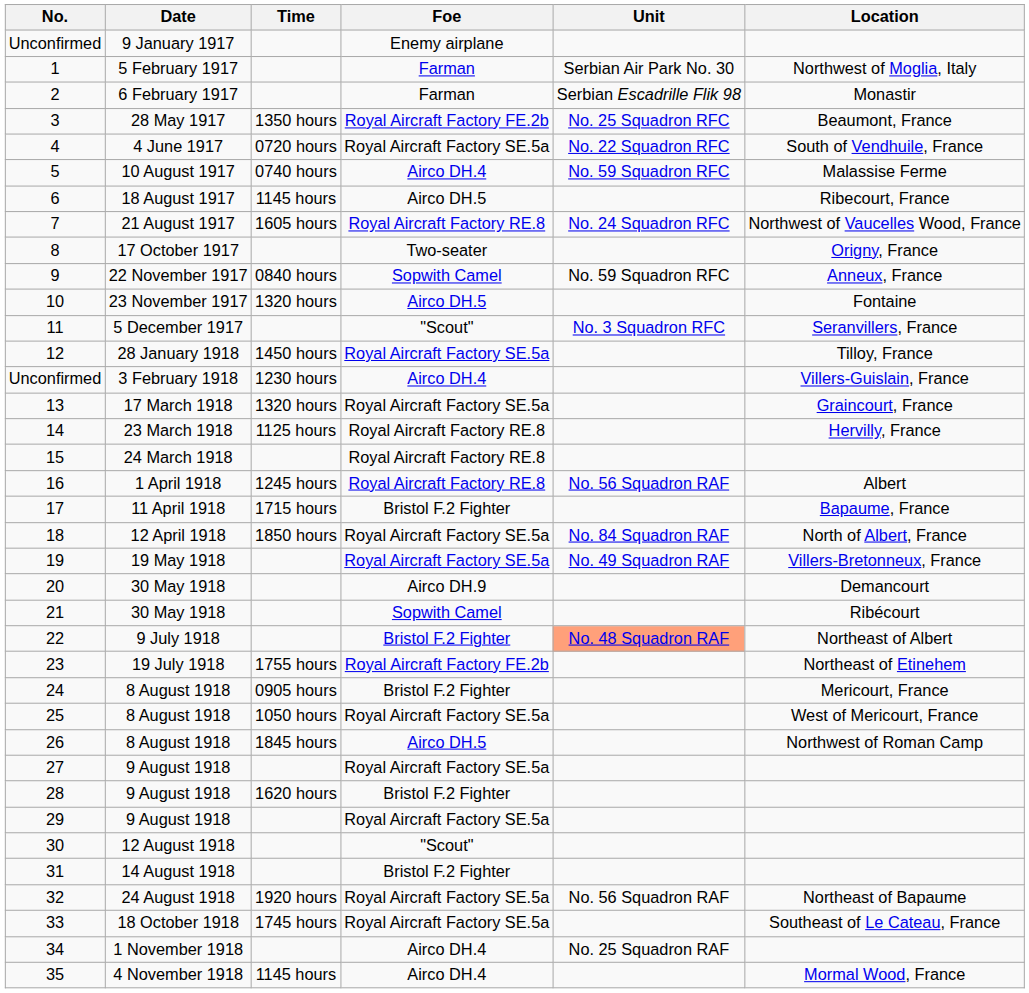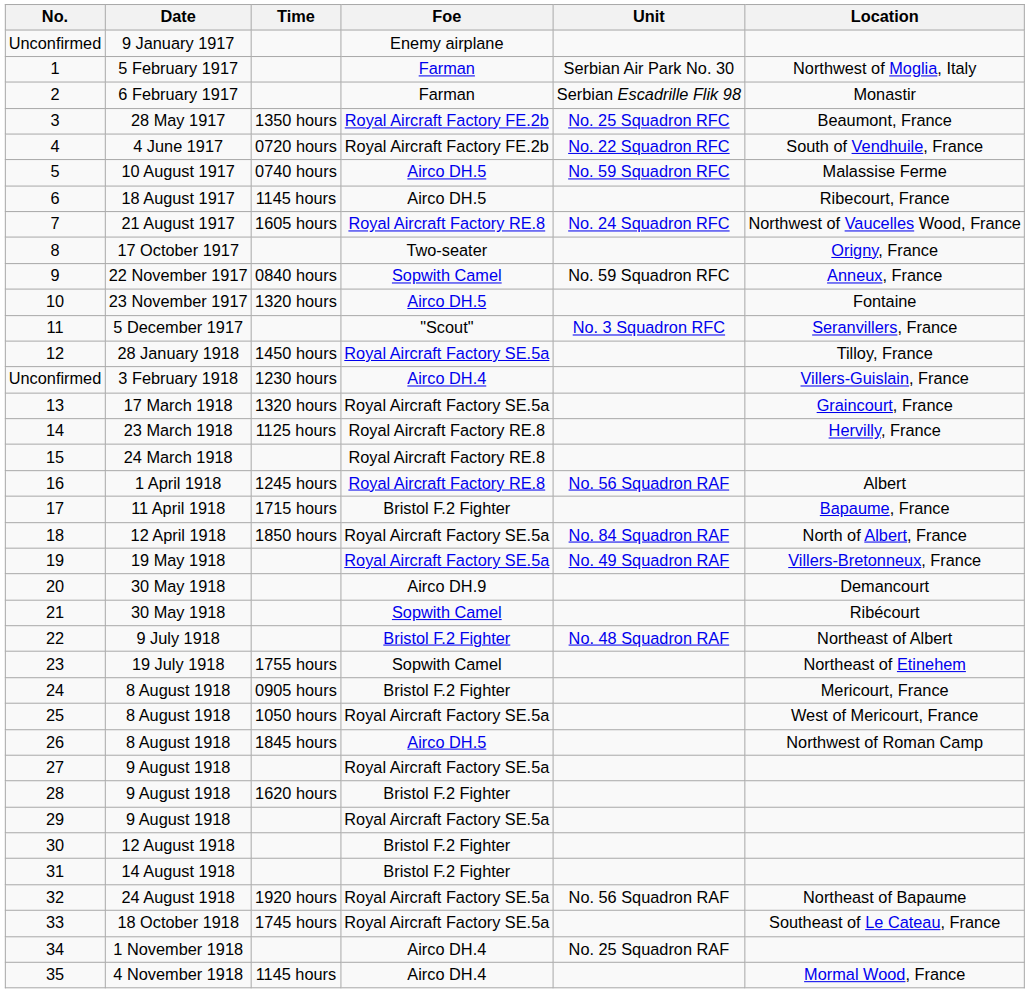 <table class="wikitable" border="1" style="margin: 1em auto 1em auto">
 <tr>
 <th>No.</th>
 <th>Date</th>
 <th>Time</th>
 <th>Foe</th>
 <th>Unit</th>
 <th>Location</th>
 </tr>
 <tr>
 <td align="center">Unconfirmed</td>
 <td align="center">9 January 1917</td>
 <td align="center"></td>
 <td align="center">Enemy airplane</td>
 <td align="center"></td>
 <td align="center"></td>
 </tr>
 <tr>
 <td align="center">1</td>
 <td align="center">5 February 1917</td>
 <td align="center"></td>
 <td align="center"><a href='#'>Farman</a></td>
 <td align="center">Serbian Air Park No. 30</td>
 <td align="center">Northwest of <a href='#'>Moglia</a>, Italy</td>
 </tr>
 <tr>
 <td align="center">2</td>
 <td align="center">6 February 1917</td>
 <td align="center"></td>
 <td align="center">Farman</td>
 <td align="center">Serbian <em>Escadrille Flik 98</em></td>
 <td align="center">Monastir</td>
 </tr>
 <tr>
 <td align="center">3</td>
 <td align="center">28 May 1917</td>
 <td align="center">1350 hours</td>
 <td align="center"><a href='#'>Royal Aircraft Factory FE.2b</a></td>
 <td align="center"><a href='#'>No. 25 Squadron RFC</a></td>
 <td align="center">Beaumont, France</td>
 </tr>
 <tr>
 <td align="center">4</td>
 <td align="center">4 June 1917</td>
 <td align="center">0720 hours</td>
-<td align="center">Royal Aircraft Factory SE.5a</td>
+<td align="center">Royal Aircraft Factory FE.2b</td>
 <td align="center"><a href='#'>No. 22 Squadron RFC</a></td>
 <td align="center">South of <a href='#'>Vendhuile</a>, France</td>
 </tr>
 <tr>
 <td align="center">5</td>
 <td align="center">10 August 1917</td>
 <td align="center">0740 hours</td>
-<td align="center"><a href='#'>Airco DH.4</a></td>
+<td align="center"><a href='#'>Airco DH.5</a></td>
 <td align="center"><a href='#'>No. 59 Squadron RFC</a></td>
 <td align="center">Malassise Ferme</td>
 </tr>
 <tr>
 <td align="center">6</td>
 <td align="center">18 August 1917</td>
 <td align="center">1145 hours</td>
 <td align="center">Airco DH.5</td>
 <td align="center"></td>
 <td align="center">Ribecourt, France</td>
 </tr>
 <tr>
 <td align="center">7</td>
 <td align="center">21 August 1917</td>
 <td align="center">1605 hours</td>
 <td align="center"><a href='#'>Royal Aircraft Factory RE.8</a></td>
 <td align="center"><a href='#'>No. 24 Squadron RFC</a></td>
 <td align="center">Northwest of <a href='#'>Vaucelles</a> Wood, France</td>
 </tr>
 <tr>
 <td align="center">8</td>
 <td align="center">17 October 1917</td>
 <td align="center"></td>
 <td align="center">Two-seater</td>
 <td align="center"></td>
 <td align="center"><a href='#'>Origny</a>, France</td>
 </tr>
 <tr>
 <td align="center">9</td>
 <td align="center">22 November 1917</td>
 <td align="center">0840 hours</td>
 <td align="center"><a href='#'>Sopwith Camel</a></td>
 <td align="center">No. 59 Squadron RFC</td>
 <td align="center"><a href='#'>Anneux</a>, France</td>
 </tr>
 <tr>
 <td align="center">10</td>
 <td align="center">23 November 1917</td>
 <td align="center">1320 hours</td>
 <td align="center"><a href='#'>Airco DH.5</a></td>
 <td align="center"></td>
 <td align="center">Fontaine</td>
 </tr>
 <tr>
 <td align="center">11</td>
 <td align="center">5 December 1917</td>
 <td align="center"></td>
 <td align="center">"Scout"</td>
 <td align="center"><a href='#'>No. 3 Squadron RFC</a></td>
 <td align="center"><a href='#'>Seranvillers</a>, France</td>
 </tr>
 <tr>
 <td align="center">12</td>
 <td align="center">28 January 1918</td>
 <td align="center">1450 hours</td>
 <td align="center"><a href='#'>Royal Aircraft Factory SE.5a</a></td>
 <td align="center"></td>
 <td align="center">Tilloy, France</td>
 </tr>
 <tr>
 <td align="center">Unconfirmed</td>
 <td align="center">3 February 1918</td>
 <td align="center">1230 hours</td>
 <td align="center"><a href='#'>Airco DH.4</a></td>
 <td align="center"></td>
 <td align="center"><a href='#'>Villers-Guislain</a>, France</td>
 </tr>
 <tr>
 <td align="center">13</td>
 <td align="center">17 March 1918</td>
 <td align="center">1320 hours</td>
 <td align="center">Royal Aircraft Factory SE.5a</td>
 <td align="center"></td>
 <td align="center"><a href='#'>Graincourt</a>, France</td>
 </tr>
 <tr>
 <td align="center">14</td>
 <td align="center">23 March 1918</td>
 <td align="center">1125 hours</td>
 <td align="center">Royal Aircraft Factory RE.8</td>
 <td align="center"></td>
 <td align="center"><a href='#'>Hervilly</a>, France</td>
 </tr>
 <tr>
 <td align="center">15</td>
 <td align="center">24 March 1918</td>
 <td align="center"></td>
 <td align="center">Royal Aircraft Factory RE.8</td>
 <td align="center"></td>
 <td align="center"></td>
 </tr>
 <tr>
 <td align="center">16</td>
 <td align="center">1 April 1918</td>
 <td align="center">1245 hours</td>
 <td align="center"><a href='#'>Royal Aircraft Factory RE.8</a></td>
 <td align="center"><a href='#'>No. 56 Squadron RAF</a></td>
 <td align="center">Albert</td>
 </tr>
 <tr>
 <td align="center">17</td>
 <td align="center">11 April 1918</td>
 <td align="center">1715 hours</td>
 <td align="center">Bristol F.2 Fighter</td>
 <td align="center"></td>
 <td align="center"><a href='#'>Bapaume</a>, France</td>
 </tr>
 <tr>
 <td align="center">18</td>
 <td align="center">12 April 1918</td>
 <td align="center">1850 hours</td>
 <td align="center">Royal Aircraft Factory SE.5a</td>
 <td align="center"><a href='#'>No. 84 Squadron RAF</a></td>
 <td align="center">North of <a href='#'>Albert</a>, France</td>
 </tr>
 <tr>
 <td align="center">19</td>
 <td align="center">19 May 1918</td>
 <td align="center"></td>
 <td align="center"><a href='#'>Royal Aircraft Factory SE.5a</a></td>
 <td align="center"><a href='#'>No. 49 Squadron RAF</a></td>
 <td align="center"><a href='#'>Villers-Bretonneux</a>, France</td>
 </tr>
 <tr>
 <td align="center">20</td>
 <td align="center">30 May 1918</td>
 <td align="center"></td>
 <td align="center">Airco DH.9</td>
 <td align="center"></td>
 <td align="center">Demancourt</td>
 </tr>
 <tr>
 <td align="center">21</td>
 <td align="center">30 May 1918</td>
 <td align="center"></td>
 <td align="center"><a href='#'>Sopwith Camel</a></td>
 <td align="center"></td>
 <td align="center">Ribécourt</td>
 </tr>
 <tr>
 <td align="center">22</td>
 <td align="center">9 July 1918</td>
 <td align="center"></td>
 <td align="center"><a href='#'>Bristol F.2 Fighter</a></td>
-<td align="center" style="background: lightsalmon;"><a href='#'>No. 48 Squadron RAF</a></td>
+<td align="center"><a href='#'>No. 48 Squadron RAF</a></td>
 <td align="center">Northeast of Albert</td>
 </tr>
 <tr>
 <td align="center">23</td>
 <td align="center">19 July 1918</td>
 <td align="center">1755 hours</td>
-<td align="center"><a href='#'>Royal Aircraft Factory FE.2b</a></td>
+<td align="center">Sopwith Camel</td>
 <td align="center"></td>
 <td align="center">Northeast of <a href='#'>Etinehem</a></td>
 </tr>
 <tr>
 <td align="center">24</td>
 <td align="center">8 August 1918</td>
 <td align="center">0905 hours</td>
 <td align="center">Bristol F.2 Fighter</td>
 <td align="center"></td>
 <td align="center">Mericourt, France</td>
 </tr>
 <tr>
 <td align="center">25</td>
 <td align="center">8 August 1918</td>
 <td align="center">1050 hours</td>
 <td align="center">Royal Aircraft Factory SE.5a</td>
 <td align="center"></td>
 <td align="center">West of Mericourt, France</td>
 </tr>
 <tr>
 <td align="center">26</td>
 <td align="center">8 August 1918</td>
 <td align="center">1845 hours</td>
 <td align="center"><a href='#'>Airco DH.5</a></td>
 <td align="center"></td>
 <td align="center">Northwest of Roman Camp</td>
 </tr>
 <tr>
 <td align="center">27</td>
 <td align="center">9 August 1918</td>
 <td align="center"></td>
 <td align="center">Royal Aircraft Factory SE.5a</td>
 <td align="center"></td>
 <td align="center"></td>
 </tr>
 <tr>
 <td align="center">28</td>
 <td align="center">9 August 1918</td>
 <td align="center">1620 hours</td>
 <td align="center">Bristol F.2 Fighter</td>
 <td align="center"></td>
 <td align="center"></td>
 </tr>
 <tr>
 <td align="center">29</td>
 <td align="center">9 August 1918</td>
 <td align="center"></td>
 <td align="center">Royal Aircraft Factory SE.5a</td>
 <td align="center"></td>
 <td align="center"></td>
 </tr>
 <tr>
 <td align="center">30</td>
 <td align="center">12 August 1918</td>
 <td align="center"></td>
-<td align="center">"Scout"</td>
+<td align="center">Bristol F.2 Fighter</td>
 <td align="center"></td>
 <td align="center"></td>
 </tr>
 <tr>
 <td align="center">31</td>
 <td align="center">14 August 1918</td>
 <td align="center"></td>
 <td align="center">Bristol F.2 Fighter</td>
 <td align="center"></td>
 <td align="center"></td>
 </tr>
 <tr>
 <td align="center">32</td>
 <td align="center">24 August 1918</td>
 <td align="center">1920 hours</td>
 <td align="center">Royal Aircraft Factory SE.5a</td>
 <td align="center">No. 56 Squadron RAF</td>
 <td align="center">Northeast of Bapaume</td>
 </tr>
 <tr>
 <td align="center">33</td>
 <td align="center">18 October 1918</td>
 <td align="center">1745 hours</td>
 <td align="center">Royal Aircraft Factory SE.5a</td>
 <td align="center"></td>
 <td align="center">Southeast of <a href='#'>Le Cateau</a>, France</td>
 </tr>
 <tr>
 <td align="center">34</td>
 <td align="center">1 November 1918</td>
 <td align="center"></td>
 <td align="center">Airco DH.4</td>
 <td align="center">No. 25 Squadron RAF</td>
 <td align="center"></td>
 </tr>
 <tr>
 <td align="center">35</td>
 <td align="center">4 November 1918</td>
 <td align="center">1145 hours</td>
 <td align="center">Airco DH.4</td>
 <td align="center"></td>
 <td align="center"><a href='#'>Mormal Wood</a>, France</td>
 </tr>
 </table>
